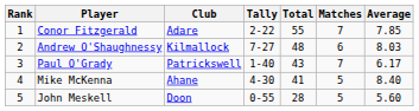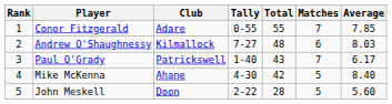 <table class="wikitable">
 <tr>
 <th>Rank</th>
 <th>Player</th>
 <th>Club</th>
 <th>Tally</th>
 <th>Total</th>
 <th>Matches</th>
 <th>Average</th>
 </tr>
 <tr>
 <td rowspan="1" style="text-align:center;">1</td>
 <td><a href='#'>Conor Fitzgerald</a></td>
 <td><a href='#'>Adare</a></td>
-<td align=center>2-22</td>
+<td align=center>0-55</td>
 <td align=center>55</td>
 <td align=center>7</td>
 <td align=center>7.85</td>
 </tr>
 <tr>
 <td rowspan="1" style="text-align:center;">2</td>
 <td><a href='#'>Andrew O'Shaughnessy</a></td>
 <td><a href='#'>Kilmallock</a></td>
 <td align=center>7-27</td>
 <td align=center>48</td>
 <td align=center>6</td>
 <td align=center>8.03</td>
 </tr>
 <tr>
 <td rowspan="1" style="text-align:center;">3</td>
 <td><a href='#'>Paul O'Grady</a></td>
 <td><a href='#'>Patrickswell</a></td>
 <td align=center>1-40</td>
 <td align=center>43</td>
 <td align=center>7</td>
 <td align=center>6.17</td>
 </tr>
 <tr>
 <td rowspan="1" style="text-align:center;">4</td>
 <td>Mike McKenna</td>
 <td><a href='#'>Ahane</a></td>
 <td align=center>4-30</td>
-<td align=center>41</td>
+<td align=center>42</td>
 <td align=center>5</td>
 <td align=center>8.40</td>
 </tr>
 <tr>
 <td rowspan="1" style="text-align:center;">5</td>
 <td>John Meskell</td>
 <td><a href='#'>Doon</a></td>
-<td align=center>0-55</td>
+<td align=center>2-22</td>
 <td align=center>28</td>
 <td align=center>5</td>
 <td align=center>5.60</td>
 </tr>
 </table>
